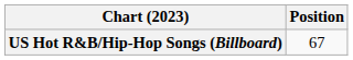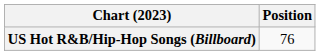 <table class="wikitable sortable plainrowheaders" style="text-align:center">
 <tr>
 <th scope="col">Chart (2023)</th>
 <th scope="col">Position</th>
 </tr>
 <tr>
 <th scope="row">US Hot R&B/Hip-Hop Songs (<em>Billboard</em>)</th>
-<td>67</td>
+<td>76</td>
 </tr>
 </table>
